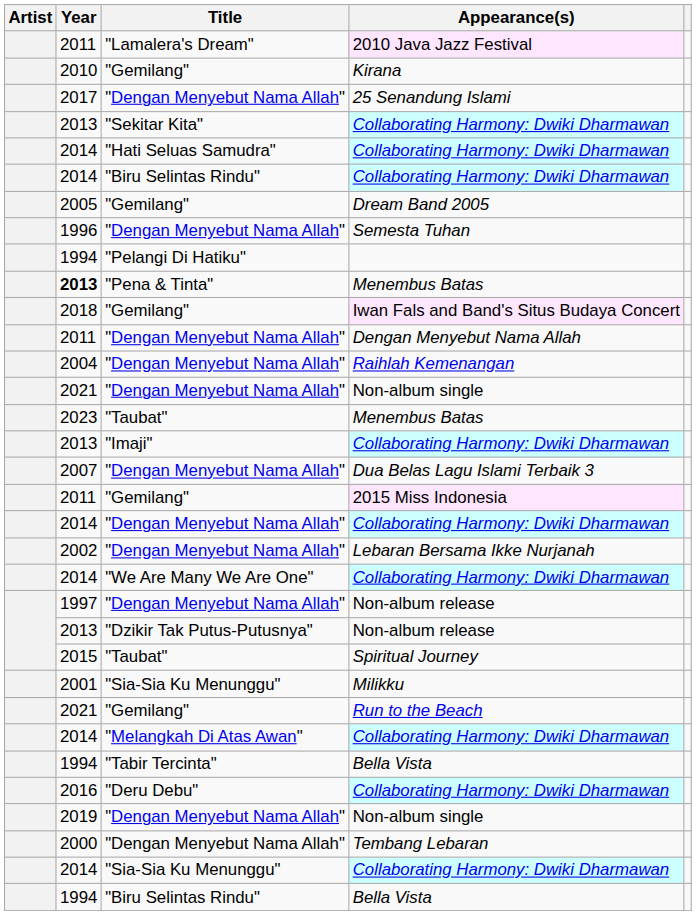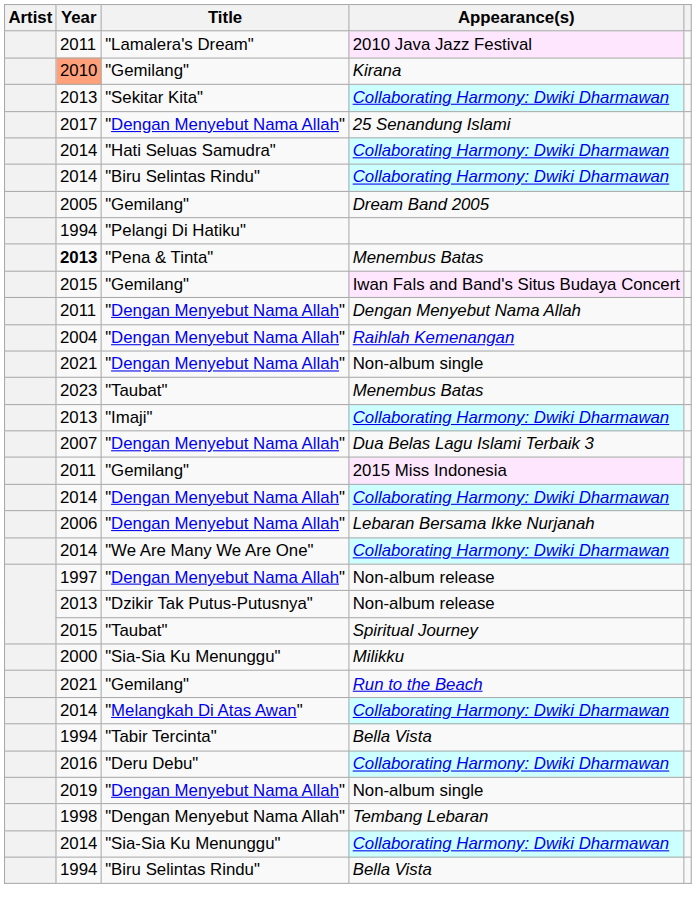 <table class="wikitable sortable plainrowheaders">
 <tr>
 <th scope="col">Artist</th>
 <th scope="col">Year</th>
 <th scope="col">Title</th>
 <th scope="col">Appearance(s)</th>
 <th scope="col" class="unsortable"></th>
 </tr>
 <tr>
 <th scope="row"></th>
 <td>2011</td>
 <td>"Lamalera's Dream"</td>
 <td style="background-color:#FFE6FF">2010 Java Jazz Festival</td>
 <td></td>
 </tr>
 <tr>
 <th scope="row"></th>
-<td>2010</td>
+<td style="background: lightsalmon;">2010</td>
 <td>"Gemilang"</td>
 <td><em>Kirana</em></td>
+<td></td>
+</tr>
+<tr>
+<th scope="row"></th>
+<td>2013</td>
+<td>"Sekitar Kita"</td>
+<td style="background:#cff;"><em><a href='#'>Collaborating Harmony: Dwiki Dharmawan</a></em></td>
 <td></td>
 </tr>
 <tr>
 <th scope=row></th>
 <td>2017</td>
 <td>"<a href='#'>Dengan Menyebut Nama Allah</a>"</td>
 <td><em>25 Senandung Islami</em></td>
-<td></td>
-</tr>
-<tr>
-<th scope="row"></th>
-<td>2013</td>
-<td>"Sekitar Kita"</td>
-<td style="background:#cff;"><em><a href='#'>Collaborating Harmony: Dwiki Dharmawan</a></em></td>
 <td></td>
 </tr>
 <tr>
 <th scope=row></th>
 <td>2014</td>
 <td>"Hati Seluas Samudra"</td>
 <td style="background:#cff;"><em><a href='#'>Collaborating Harmony: Dwiki Dharmawan</a></em></td>
 <td></td>
 </tr>
 <tr>
 <th scope="row"></th>
 <td>2014</td>
 <td>"Biru Selintas Rindu"</td>
 <td style="background:#cff;"><em><a href='#'>Collaborating Harmony: Dwiki Dharmawan</a></em></td>
 <td></td>
 </tr>
 <tr>
 <th scope=row></th>
 <td>2005</td>
 <td>"Gemilang"</td>
 <td><em>Dream Band 2005</em></td>
 <td></td>
 </tr>
 <tr>
 <th scope="row"></th>
-<td>1996</td>
-<td>"<a href='#'>Dengan Menyebut Nama Allah</a>"</td>
-<td><em>Semesta Tuhan</em></td>
-<td></td>
-</tr>
-<tr>
-<th scope="row"></th>
 <td>1994</td>
 <td>"Pelangi Di Hatiku"</td>
 <td></td>
 <td></td>
 </tr>
 <tr>
 <th scope="row"></th>
 <td><strong>2013</strong></td>
 <td>"Pena & Tinta"</td>
 <td><em>Menembus Batas</em></td>
 <td></td>
 </tr>
 <tr>
 <th scope=row></th>
-<td>2018</td>
+<td>2015</td>
 <td>"Gemilang"</td>
 <td style="background-color:#FFE6FF">Iwan Fals and Band's Situs Budaya Concert</td>
 <td></td>
 </tr>
 <tr>
 <th scope=row></th>
 <td>2011</td>
 <td>"<a href='#'>Dengan Menyebut Nama Allah</a>"</td>
 <td><em>Dengan Menyebut Nama Allah</em></td>
 <td></td>
 </tr>
 <tr>
 <th scope=row></th>
 <td>2004</td>
 <td>"<a href='#'>Dengan Menyebut Nama Allah</a>"</td>
 <td><em><a href='#'>Raihlah Kemenangan</a></em></td>
 <td></td>
 </tr>
 <tr>
 <th scope=row></th>
 <td>2021</td>
 <td>"<a href='#'>Dengan Menyebut Nama Allah</a>"</td>
 <td>Non-album single</td>
 <td></td>
 </tr>
 <tr>
 <th scope="row"></th>
 <td>2023</td>
 <td>"Taubat"</td>
 <td><em>Menembus Batas</em></td>
 <td></td>
 </tr>
 <tr>
 <th scope="row"></th>
 <td>2013</td>
 <td>"Imaji"</td>
 <td style="background:#cff;"><em><a href='#'>Collaborating Harmony: Dwiki Dharmawan</a></em></td>
 <td></td>
 </tr>
 <tr>
 <th scope=row></th>
 <td>2007</td>
 <td>"<a href='#'>Dengan Menyebut Nama Allah</a>"</td>
 <td><em>Dua Belas Lagu Islami Terbaik 3</em></td>
 <td></td>
 </tr>
 <tr>
 <th scope=row></th>
 <td>2011</td>
 <td>"Gemilang"</td>
 <td style="background-color:#FFE6FF">2015 Miss Indonesia</td>
 <td></td>
 </tr>
 <tr>
 <th scope="row"></th>
 <td>2014</td>
 <td>"<a href='#'>Dengan Menyebut Nama Allah</a>"</td>
 <td style="background:#cff;"><em><a href='#'>Collaborating Harmony: Dwiki Dharmawan</a></em></td>
 <td></td>
 </tr>
 <tr>
 <th scope=row></th>
-<td>2002</td>
+<td>2006</td>
 <td>"<a href='#'>Dengan Menyebut Nama Allah</a>"</td>
 <td><em>Lebaran Bersama Ikke Nurjanah</em></td>
 <td></td>
 </tr>
 <tr>
 <th scope=row></th>
 <td>2014</td>
 <td>"We Are Many We Are One"</td>
 <td style="background:#cff;"><em><a href='#'>Collaborating Harmony: Dwiki Dharmawan</a></em></td>
 <td></td>
 </tr>
 <tr>
 <th scope="row" rowspan="3"></th>
 <td>1997</td>
 <td>"<a href='#'>Dengan Menyebut Nama Allah</a>"</td>
 <td>Non-album release</td>
 <td></td>
 </tr>
 <tr>
 <td>2013</td>
 <td>"Dzikir Tak Putus-Putusnya"</td>
 <td>Non-album release</td>
 <td></td>
 </tr>
 <tr>
 <td>2015</td>
 <td>"Taubat"</td>
 <td><em>Spiritual Journey</em></td>
 <td></td>
 </tr>
 <tr>
 <th scope=row></th>
-<td>2001</td>
+<td>2000</td>
 <td>"Sia-Sia Ku Menunggu"</td>
 <td><em>Milikku</em></td>
 <td></td>
 </tr>
 <tr>
 <th scope="row"></th>
 <td>2021</td>
 <td>"Gemilang"</td>
 <td><em><a href='#'>Run to the Beach</a></em></td>
 <td></td>
 </tr>
 <tr>
 <th scope="row"></th>
 <td>2014</td>
 <td>"<a href='#'>Melangkah Di Atas Awan</a>"</td>
 <td style="background:#cff;"><em><a href='#'>Collaborating Harmony: Dwiki Dharmawan</a></em></td>
 <td></td>
 </tr>
 <tr>
 <th scope=row></th>
 <td>1994</td>
 <td>"Tabir Tercinta"</td>
 <td><em>Bella Vista</em></td>
 <td></td>
 </tr>
 <tr>
 <th scope=row></th>
 <td>2016</td>
 <td>"Deru Debu"</td>
 <td style="background:#cff;"><em><a href='#'>Collaborating Harmony: Dwiki Dharmawan</a></em></td>
 <td></td>
 </tr>
 <tr>
 <th scope=row></th>
 <td>2019</td>
 <td>"<a href='#'>Dengan Menyebut Nama Allah</a>"</td>
 <td>Non-album single</td>
 <td></td>
 </tr>
 <tr>
 <th scope=row></th>
-<td>2000</td>
+<td>1998</td>
 <td>"Dengan Menyebut Nama Allah"</td>
 <td><em>Tembang Lebaran</em></td>
 <td></td>
 </tr>
 <tr>
 <th scope=row></th>
 <td>2014</td>
 <td>"Sia-Sia Ku Menunggu"</td>
 <td style="background:#cff;"><em><a href='#'>Collaborating Harmony: Dwiki Dharmawan</a></em></td>
 <td></td>
 </tr>
 <tr>
 <th scope=row></th>
 <td>1994</td>
 <td>"Biru Selintas Rindu"</td>
 <td><em>Bella Vista</em></td>
 <td></td>
 </tr>
 </table>
